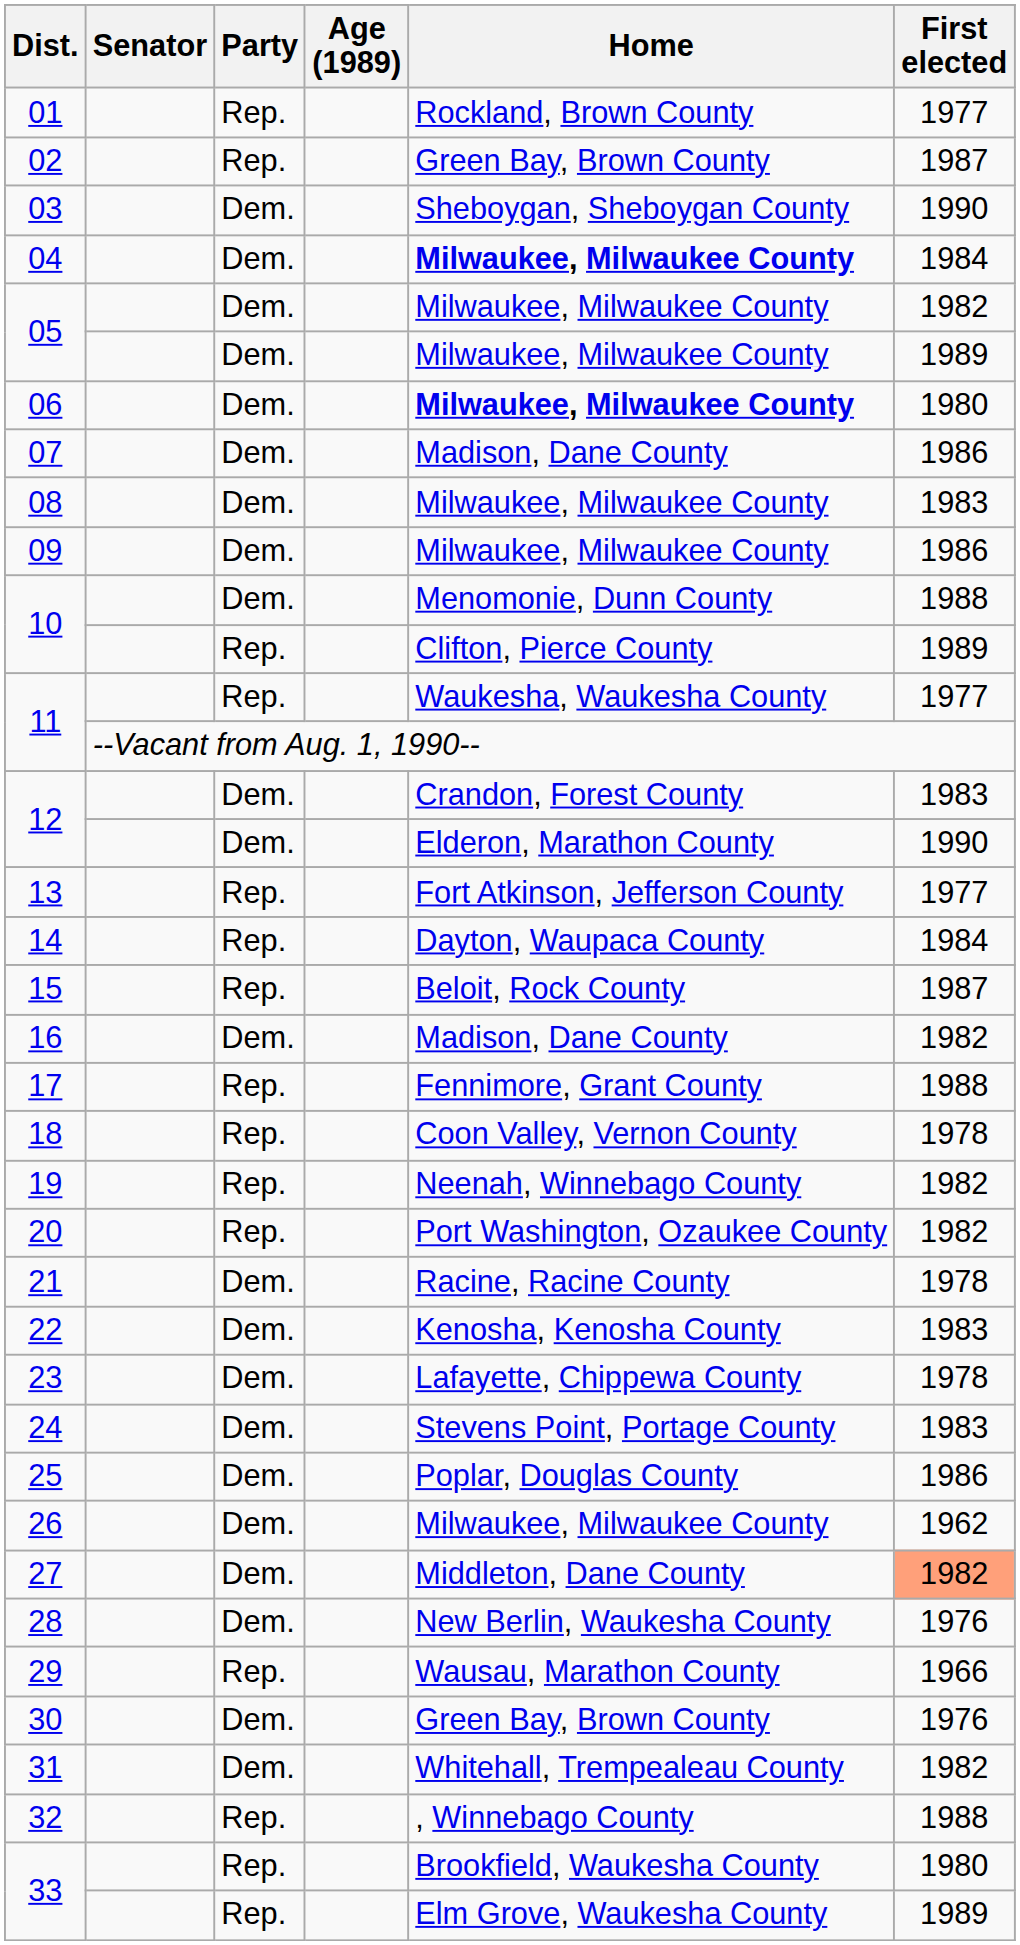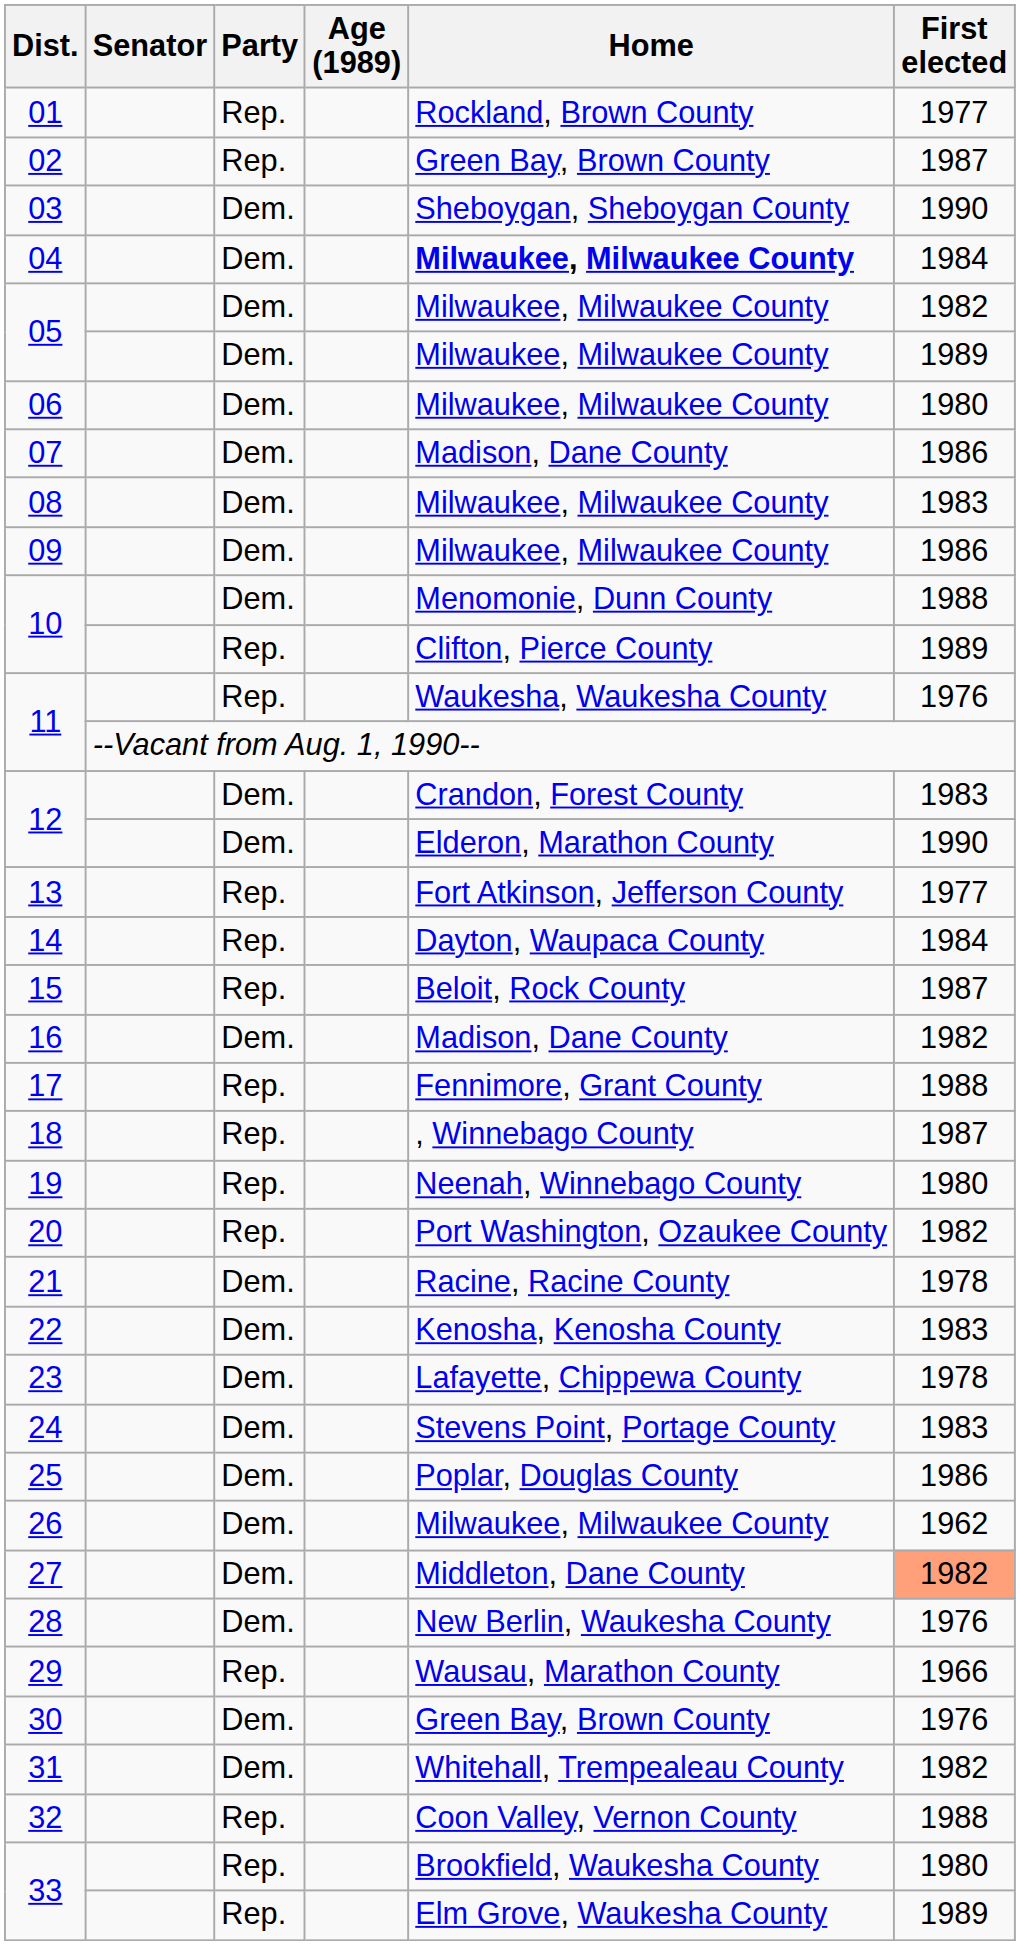 <table class="wikitable sortable">
 <tr>
 <th>Dist.</th>
 <th>Senator</th>
 <th>Party</th>
 <th>Age<br>(1989)</th>
 <th>Home</th>
 <th>First<br>elected</th>
 </tr>
 <tr>
 <td align="center"><a href='#'>01</a></td>
 <td></td>
 <td>Rep.</td>
 <td align="center"></td>
 <td><a href='#'>Rockland</a>, <a href='#'>Brown County</a></td>
 <td align="center">1977</td>
 </tr>
 <tr>
 <td align="center"><a href='#'>02</a></td>
 <td></td>
 <td>Rep.</td>
 <td align="center"></td>
 <td><a href='#'>Green Bay</a>, <a href='#'>Brown County</a></td>
 <td align="center">1987</td>
 </tr>
 <tr>
 <td align="center"><a href='#'>03</a></td>
 <td></td>
 <td>Dem.</td>
 <td align="center"></td>
 <td><a href='#'>Sheboygan</a>, <a href='#'>Sheboygan County</a></td>
 <td align="center">1990</td>
 </tr>
 <tr>
 <td align="center"><a href='#'>04</a></td>
 <td></td>
 <td>Dem.</td>
 <td align="center"></td>
 <td><strong><a href='#'>Milwaukee</a>, <a href='#'>Milwaukee County</a></strong></td>
 <td align="center">1984</td>
 </tr>
 <tr>
 <td rowspan="2" align="center"><a href='#'>05</a></td>
 <td> </td>
 <td>Dem.</td>
 <td align="center"></td>
 <td><a href='#'>Milwaukee</a>, <a href='#'>Milwaukee County</a></td>
 <td align="center">1982</td>
 </tr>
 <tr>
 <td> </td>
 <td>Dem.</td>
 <td align="center"></td>
 <td><a href='#'>Milwaukee</a>, <a href='#'>Milwaukee County</a></td>
 <td align="center">1989</td>
 </tr>
 <tr>
 <td align="center"><a href='#'>06</a></td>
 <td></td>
 <td>Dem.</td>
 <td align="center"></td>
-<td><strong><a href='#'>Milwaukee</a>, <a href='#'>Milwaukee County</a></strong></td>
+<td><a href='#'>Milwaukee</a>, <a href='#'>Milwaukee County</a></td>
 <td align="center">1980</td>
 </tr>
 <tr>
 <td align="center"><a href='#'>07</a></td>
 <td></td>
 <td>Dem.</td>
 <td align="center"></td>
 <td><a href='#'>Madison</a>, <a href='#'>Dane County</a></td>
 <td align="center">1986</td>
 </tr>
 <tr>
 <td align="center"><a href='#'>08</a></td>
 <td></td>
 <td>Dem.</td>
 <td align="center"></td>
 <td><a href='#'>Milwaukee</a>, <a href='#'>Milwaukee County</a></td>
 <td align="center">1983</td>
 </tr>
 <tr>
 <td align="center"><a href='#'>09</a></td>
 <td></td>
 <td>Dem.</td>
 <td align="center"></td>
 <td><a href='#'>Milwaukee</a>, <a href='#'>Milwaukee County</a></td>
 <td align="center">1986</td>
 </tr>
 <tr>
 <td rowspan="2" align="center"><a href='#'>10</a></td>
 <td> </td>
 <td>Dem.</td>
 <td align="center"></td>
 <td><a href='#'>Menomonie</a>, <a href='#'>Dunn County</a></td>
 <td align="center">1988</td>
 </tr>
 <tr>
 <td> </td>
 <td>Rep.</td>
 <td align="center"></td>
 <td><a href='#'>Clifton</a>, <a href='#'>Pierce County</a></td>
 <td align="center">1989</td>
 </tr>
 <tr>
 <td rowspan="2" align="center"><a href='#'>11</a></td>
 <td> </td>
 <td>Rep.</td>
 <td align="center"></td>
 <td><a href='#'>Waukesha</a>, <a href='#'>Waukesha County</a></td>
-<td align="center">1977</td>
+<td align="center">1976</td>
 </tr>
 <tr>
 <td colspan="5"><em>--Vacant from Aug. 1, 1990--</em></td>
 </tr>
 <tr>
 <td rowspan="2" align="center"><a href='#'>12</a></td>
 <td> </td>
 <td>Dem.</td>
 <td align="center"></td>
 <td><a href='#'>Crandon</a>, <a href='#'>Forest County</a></td>
 <td align="center">1983</td>
 </tr>
 <tr>
 <td> </td>
 <td>Dem.</td>
 <td align="center"></td>
 <td><a href='#'>Elderon</a>, <a href='#'>Marathon County</a></td>
 <td align="center">1990</td>
 </tr>
 <tr>
 <td align="center"><a href='#'>13</a></td>
 <td></td>
 <td>Rep.</td>
 <td align="center"></td>
 <td><a href='#'>Fort Atkinson</a>, <a href='#'>Jefferson County</a></td>
 <td align="center">1977</td>
 </tr>
 <tr>
 <td align="center"><a href='#'>14</a></td>
 <td></td>
 <td>Rep.</td>
 <td align="center"></td>
 <td><a href='#'>Dayton</a>, <a href='#'>Waupaca County</a></td>
 <td align="center">1984</td>
 </tr>
 <tr>
 <td align="center"><a href='#'>15</a></td>
 <td></td>
 <td>Rep.</td>
 <td align="center"></td>
 <td><a href='#'>Beloit</a>, <a href='#'>Rock County</a></td>
 <td align="center">1987</td>
 </tr>
 <tr>
 <td align="center"><a href='#'>16</a></td>
 <td></td>
 <td>Dem.</td>
 <td align="center"></td>
 <td><a href='#'>Madison</a>, <a href='#'>Dane County</a></td>
 <td align="center">1982</td>
 </tr>
 <tr>
 <td align="center"><a href='#'>17</a></td>
 <td></td>
 <td>Rep.</td>
 <td align="center"></td>
 <td><a href='#'>Fennimore</a>, <a href='#'>Grant County</a></td>
 <td align="center">1988</td>
 </tr>
 <tr>
 <td align="center"><a href='#'>18</a></td>
 <td></td>
 <td>Rep.</td>
 <td align="center"></td>
-<td><a href='#'>Coon Valley</a>, <a href='#'>Vernon County</a></td>
-<td align="center">1978</td>
+<td>, <a href='#'>Winnebago County</a></td>
+<td align="center">1987</td>
 </tr>
 <tr>
 <td align="center"><a href='#'>19</a></td>
 <td></td>
 <td>Rep.</td>
 <td align="center"></td>
 <td><a href='#'>Neenah</a>, <a href='#'>Winnebago County</a></td>
-<td align="center">1982</td>
+<td align="center">1980</td>
 </tr>
 <tr>
 <td align="center"><a href='#'>20</a></td>
 <td></td>
 <td>Rep.</td>
 <td align="center"></td>
 <td><a href='#'>Port Washington</a>, <a href='#'>Ozaukee County</a></td>
 <td align="center">1982</td>
 </tr>
 <tr>
 <td align="center"><a href='#'>21</a></td>
 <td></td>
 <td>Dem.</td>
 <td align="center"></td>
 <td><a href='#'>Racine</a>, <a href='#'>Racine County</a></td>
 <td align="center">1978</td>
 </tr>
 <tr>
 <td align="center"><a href='#'>22</a></td>
 <td></td>
 <td>Dem.</td>
 <td align="center"></td>
 <td><a href='#'>Kenosha</a>, <a href='#'>Kenosha County</a></td>
 <td align="center">1983</td>
 </tr>
 <tr>
 <td align="center"><a href='#'>23</a></td>
 <td></td>
 <td>Dem.</td>
 <td align="center"></td>
 <td><a href='#'>Lafayette</a>, <a href='#'>Chippewa County</a></td>
 <td align="center">1978</td>
 </tr>
 <tr>
 <td align="center"><a href='#'>24</a></td>
 <td></td>
 <td>Dem.</td>
 <td align="center"></td>
 <td><a href='#'>Stevens Point</a>, <a href='#'>Portage County</a></td>
 <td align="center">1983</td>
 </tr>
 <tr>
 <td align="center"><a href='#'>25</a></td>
 <td></td>
 <td>Dem.</td>
 <td align="center"></td>
 <td><a href='#'>Poplar</a>, <a href='#'>Douglas County</a></td>
 <td align="center">1986</td>
 </tr>
 <tr>
 <td align="center"><a href='#'>26</a></td>
 <td></td>
 <td>Dem.</td>
 <td align="center"></td>
 <td><a href='#'>Milwaukee</a>, <a href='#'>Milwaukee County</a></td>
 <td align="center">1962</td>
 </tr>
 <tr>
 <td align="center"><a href='#'>27</a></td>
 <td></td>
 <td>Dem.</td>
 <td align="center"></td>
 <td><a href='#'>Middleton</a>, <a href='#'>Dane County</a></td>
 <td align="center" style="background: lightsalmon;">1982</td>
 </tr>
 <tr>
 <td align="center"><a href='#'>28</a></td>
 <td></td>
 <td>Dem.</td>
 <td align="center"></td>
 <td><a href='#'>New Berlin</a>, <a href='#'>Waukesha County</a></td>
 <td align="center">1976</td>
 </tr>
 <tr>
 <td align="center"><a href='#'>29</a></td>
 <td></td>
 <td>Rep.</td>
 <td align="center"></td>
 <td><a href='#'>Wausau</a>, <a href='#'>Marathon County</a></td>
 <td align="center">1966</td>
 </tr>
 <tr>
 <td align="center"><a href='#'>30</a></td>
 <td></td>
 <td>Dem.</td>
 <td align="center"></td>
 <td><a href='#'>Green Bay</a>, <a href='#'>Brown County</a></td>
 <td align="center">1976</td>
 </tr>
 <tr>
 <td align="center"><a href='#'>31</a></td>
 <td></td>
 <td>Dem.</td>
 <td align="center"></td>
 <td><a href='#'>Whitehall</a>, <a href='#'>Trempealeau County</a></td>
 <td align="center">1982</td>
 </tr>
 <tr>
 <td align="center"><a href='#'>32</a></td>
 <td></td>
 <td>Rep.</td>
 <td align="center"></td>
-<td>, <a href='#'>Winnebago County</a></td>
+<td><a href='#'>Coon Valley</a>, <a href='#'>Vernon County</a></td>
 <td align="center">1988</td>
 </tr>
 <tr>
 <td rowspan="2" align="center"><a href='#'>33</a></td>
 <td> </td>
 <td>Rep.</td>
 <td align="center"></td>
 <td><a href='#'>Brookfield</a>, <a href='#'>Waukesha County</a></td>
 <td align="center">1980</td>
 </tr>
 <tr>
 <td> </td>
 <td>Rep.</td>
 <td align="center"></td>
 <td><a href='#'>Elm Grove</a>, <a href='#'>Waukesha County</a></td>
 <td align="center">1989</td>
 </tr>
 </table>
